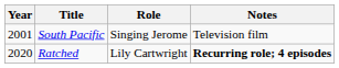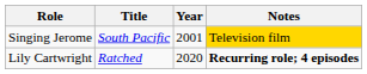 <table class="wikitable sortable">
 <tr>
+<th>Role</th>
+<th>Title</th>
 <th>Year</th>
-<th>Title</th>
-<th>Role</th>
 <th>Notes</th>
 </tr>
 <tr>
+<td>Singing Jerome</td>
+<td><em><a href='#'>South Pacific</a></em></td>
 <td>2001</td>
-<td><em><a href='#'>South Pacific</a></em></td>
-<td>Singing Jerome</td>
-<td>Television film</td>
+<td style="background: gold;">Television film</td>
 </tr>
 <tr>
+<td>Lily Cartwright</td>
+<td><em><a href='#'>Ratched</a></em></td>
 <td>2020</td>
-<td><em><a href='#'>Ratched</a></em></td>
-<td>Lily Cartwright</td>
 <td><strong>Recurring role; 4 episodes</strong></td>
 </tr>
 </table>
